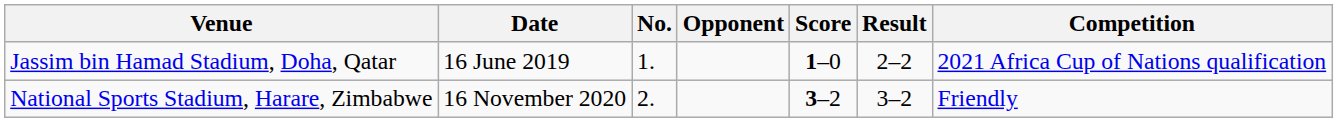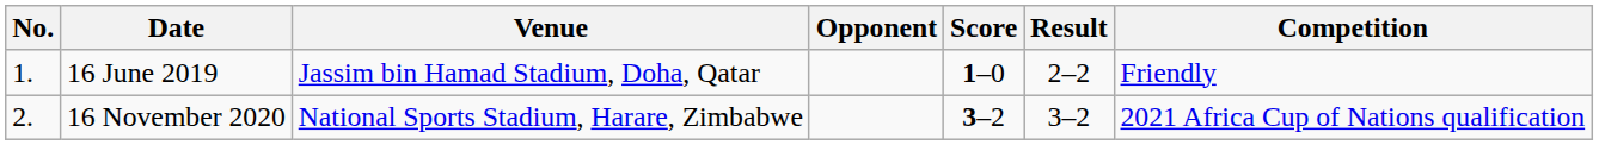 <table class="wikitable">
 <tr>
+<th>No.</th>
+<th>Date</th>
 <th>Venue</th>
-<th>Date</th>
-<th>No.</th>
 <th>Opponent</th>
 <th>Score</th>
 <th>Result</th>
 <th>Competition</th>
 </tr>
 <tr>
+<td>1.</td>
+<td>16 June 2019</td>
 <td><a href='#'>Jassim bin Hamad Stadium</a>, <a href='#'>Doha</a>, Qatar</td>
-<td>16 June 2019</td>
-<td>1.</td>
 <td></td>
 <td align=center><strong>1</strong>–0</td>
 <td align=center>2–2</td>
-<td><a href='#'>2021 Africa Cup of Nations qualification</a></td>
+<td><a href='#'>Friendly</a></td>
 </tr>
 <tr>
+<td>2.</td>
+<td>16 November 2020</td>
 <td><a href='#'>National Sports Stadium</a>, <a href='#'>Harare</a>, Zimbabwe</td>
-<td>16 November 2020</td>
-<td>2.</td>
 <td></td>
 <td align=center><strong>3</strong>–2</td>
 <td align=center>3–2</td>
-<td><a href='#'>Friendly</a></td>
+<td><a href='#'>2021 Africa Cup of Nations qualification</a></td>
 </tr>
 </table>
